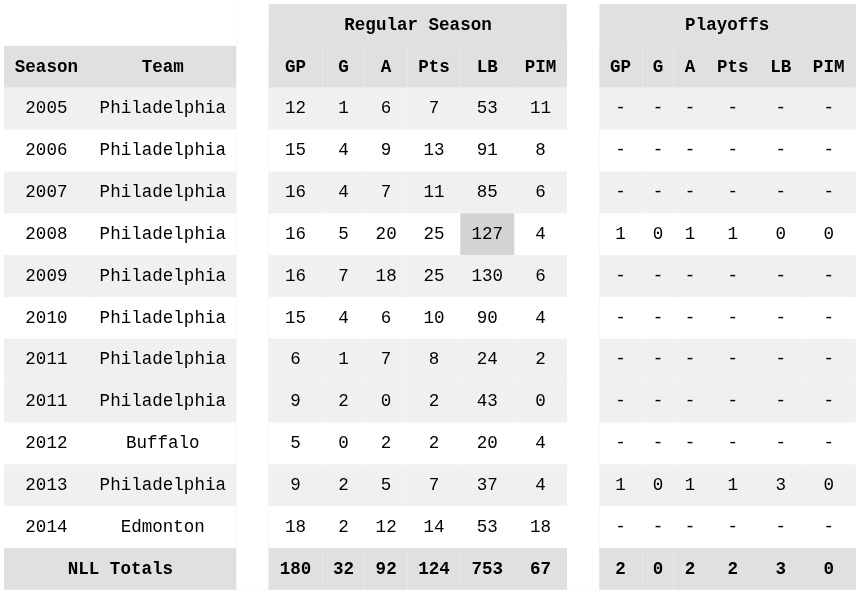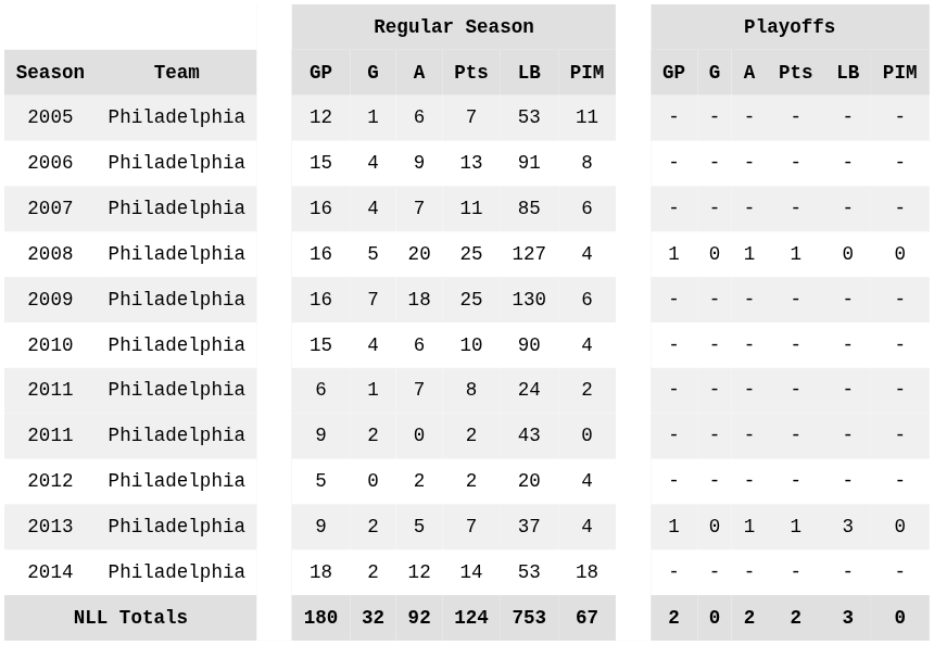 <table BORDER="0" CELLPADDING="8" CELLSPACING="0">
 <tr ALIGN="center" bgcolor="#e0e0e0">
 <th colspan="2" bgcolor="#ffffff"> </th>
 <th rowspan="105" bgcolor="#ffffff"> </th>
 <th colspan="6">Regular Season</th>
 <th rowspan="105" bgcolor="#ffffff"> </th>
 <th colspan="6">Playoffs</th>
 </tr>
 <tr ALIGN="center" bgcolor="#e0e0e0">
 <th>Season</th>
 <th>Team</th>
 <th>GP</th>
 <th>G</th>
 <th>A</th>
 <th>Pts</th>
 <th>LB</th>
 <th>PIM</th>
 <th>GP</th>
 <th>G</th>
 <th>A</th>
 <th>Pts</th>
 <th>LB</th>
 <th>PIM</th>
 </tr>
 <tr ALIGN="center" bgcolor="#f0f0f0">
 <td>2005</td>
 <td>Philadelphia</td>
 <td>12</td>
 <td>1</td>
 <td>6</td>
 <td>7</td>
 <td>53</td>
 <td>11</td>
 <td>-</td>
 <td>-</td>
 <td>-</td>
 <td>-</td>
 <td>-</td>
 <td>-</td>
 </tr>
 <tr ALIGN="center">
 <td>2006</td>
 <td>Philadelphia</td>
 <td>15</td>
 <td>4</td>
 <td>9</td>
 <td>13</td>
 <td>91</td>
 <td>8</td>
 <td>-</td>
 <td>-</td>
 <td>-</td>
 <td>-</td>
 <td>-</td>
 <td>-</td>
 </tr>
 <tr ALIGN="center" bgcolor="#f0f0f0">
 <td>2007</td>
 <td>Philadelphia</td>
 <td>16</td>
 <td>4</td>
 <td>7</td>
 <td>11</td>
 <td>85</td>
 <td>6</td>
 <td>-</td>
 <td>-</td>
 <td>-</td>
 <td>-</td>
 <td>-</td>
 <td>-</td>
 </tr>
 <tr ALIGN="center">
 <td>2008</td>
 <td>Philadelphia</td>
 <td>16</td>
 <td>5</td>
 <td>20</td>
 <td>25</td>
-<td style="background: lightgrey;">127</td>
+<td>127</td>
 <td>4</td>
 <td>1</td>
 <td>0</td>
 <td>1</td>
 <td>1</td>
 <td>0</td>
 <td>0</td>
 </tr>
 <tr ALIGN="center" bgcolor="#f0f0f0">
 <td>2009</td>
 <td>Philadelphia</td>
 <td>16</td>
 <td>7</td>
 <td>18</td>
 <td>25</td>
 <td>130</td>
 <td>6</td>
 <td>-</td>
 <td>-</td>
 <td>-</td>
 <td>-</td>
 <td>-</td>
 <td>-</td>
 </tr>
 <tr ALIGN="center">
 <td>2010</td>
 <td>Philadelphia</td>
 <td>15</td>
 <td>4</td>
 <td>6</td>
 <td>10</td>
 <td>90</td>
 <td>4</td>
 <td>-</td>
 <td>-</td>
 <td>-</td>
 <td>-</td>
 <td>-</td>
 <td>-</td>
 </tr>
 <tr>
 </tr>
 <tr ALIGN="center" bgcolor="#f0f0f0">
 <td>2011</td>
 <td>Philadelphia</td>
 <td>6</td>
 <td>1</td>
 <td>7</td>
 <td>8</td>
 <td>24</td>
 <td>2</td>
 <td>-</td>
 <td>-</td>
 <td>-</td>
 <td>-</td>
 <td>-</td>
 <td>-</td>
 </tr>
 <tr ALIGN="center" bgcolor="#f0f0f0">
 <td>2011</td>
 <td>Philadelphia</td>
 <td>9</td>
 <td>2</td>
 <td>0</td>
 <td>2</td>
 <td>43</td>
 <td>0</td>
 <td>-</td>
 <td>-</td>
 <td>-</td>
 <td>-</td>
 <td>-</td>
 <td>-</td>
 </tr>
 <tr ALIGN="center">
 <td>2012</td>
-<td>Buffalo</td>
+<td>Philadelphia</td>
 <td>5</td>
 <td>0</td>
 <td>2</td>
 <td>2</td>
 <td>20</td>
 <td>4</td>
 <td>-</td>
 <td>-</td>
 <td>-</td>
 <td>-</td>
 <td>-</td>
 <td>-</td>
 </tr>
 <tr>
 </tr>
 <tr ALIGN="center" bgcolor="#f0f0f0">
 <td>2013</td>
 <td>Philadelphia</td>
 <td>9</td>
 <td>2</td>
 <td>5</td>
 <td>7</td>
 <td>37</td>
 <td>4</td>
 <td>1</td>
 <td>0</td>
 <td>1</td>
 <td>1</td>
 <td>3</td>
 <td>0</td>
 </tr>
 <tr ALIGN="center">
 <td>2014</td>
-<td>Edmonton</td>
+<td>Philadelphia</td>
 <td>18</td>
 <td>2</td>
 <td>12</td>
 <td>14</td>
 <td>53</td>
 <td>18</td>
 <td>-</td>
 <td>-</td>
 <td>-</td>
 <td>-</td>
 <td>-</td>
 <td>-</td>
 </tr>
 <tr align="center" bgcolor="#e0e0e0">
 <th colspan="2">NLL Totals</th>
 <th>180</th>
 <th>32</th>
 <th>92</th>
 <th>124</th>
 <th>753</th>
 <th>67</th>
 <th>2</th>
 <th>0</th>
 <th>2</th>
 <th>2</th>
 <th>3</th>
 <th>0</th>
 </tr>
 </table>
